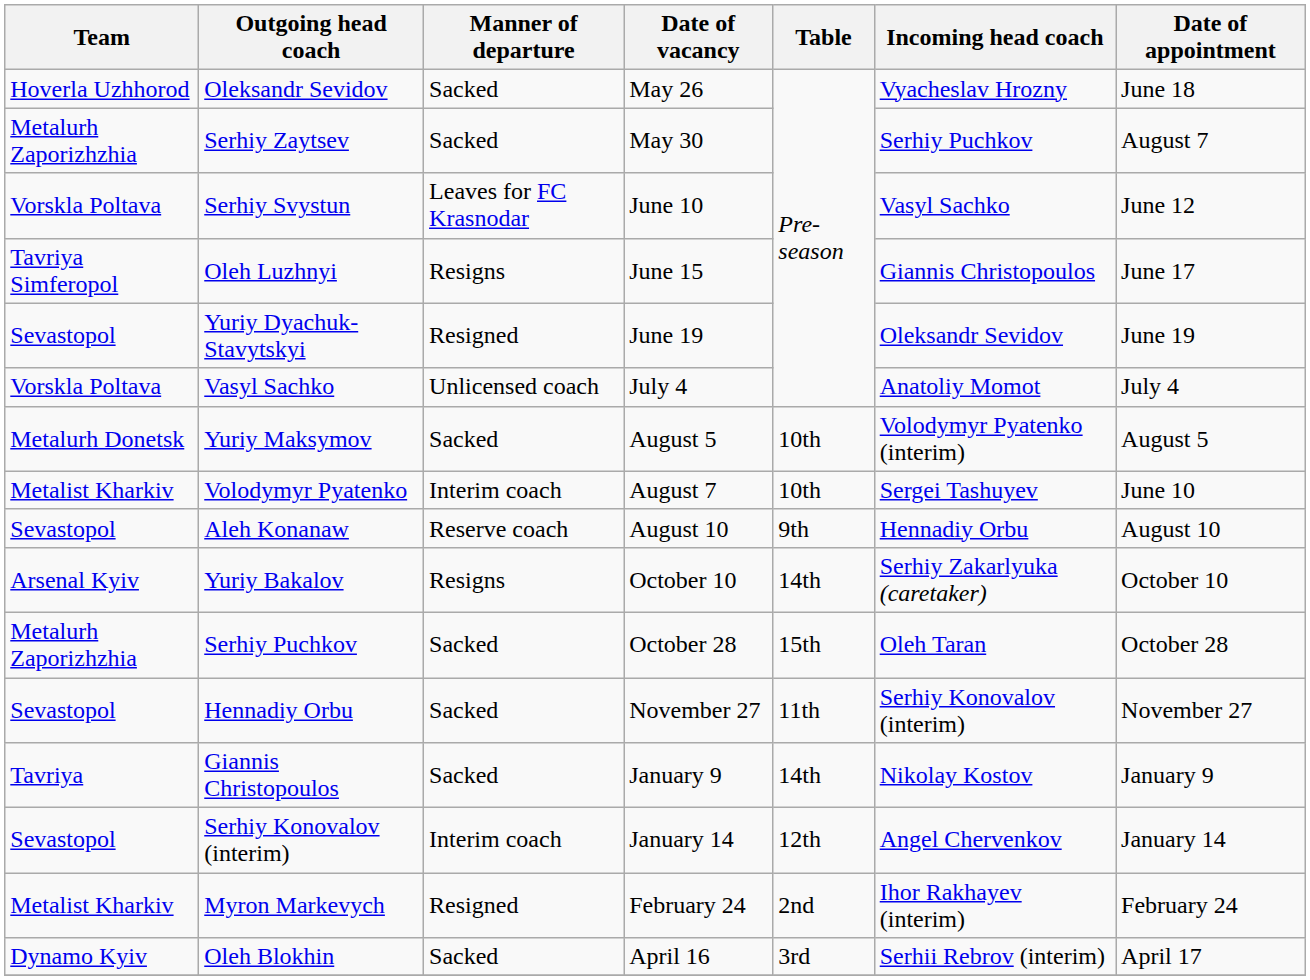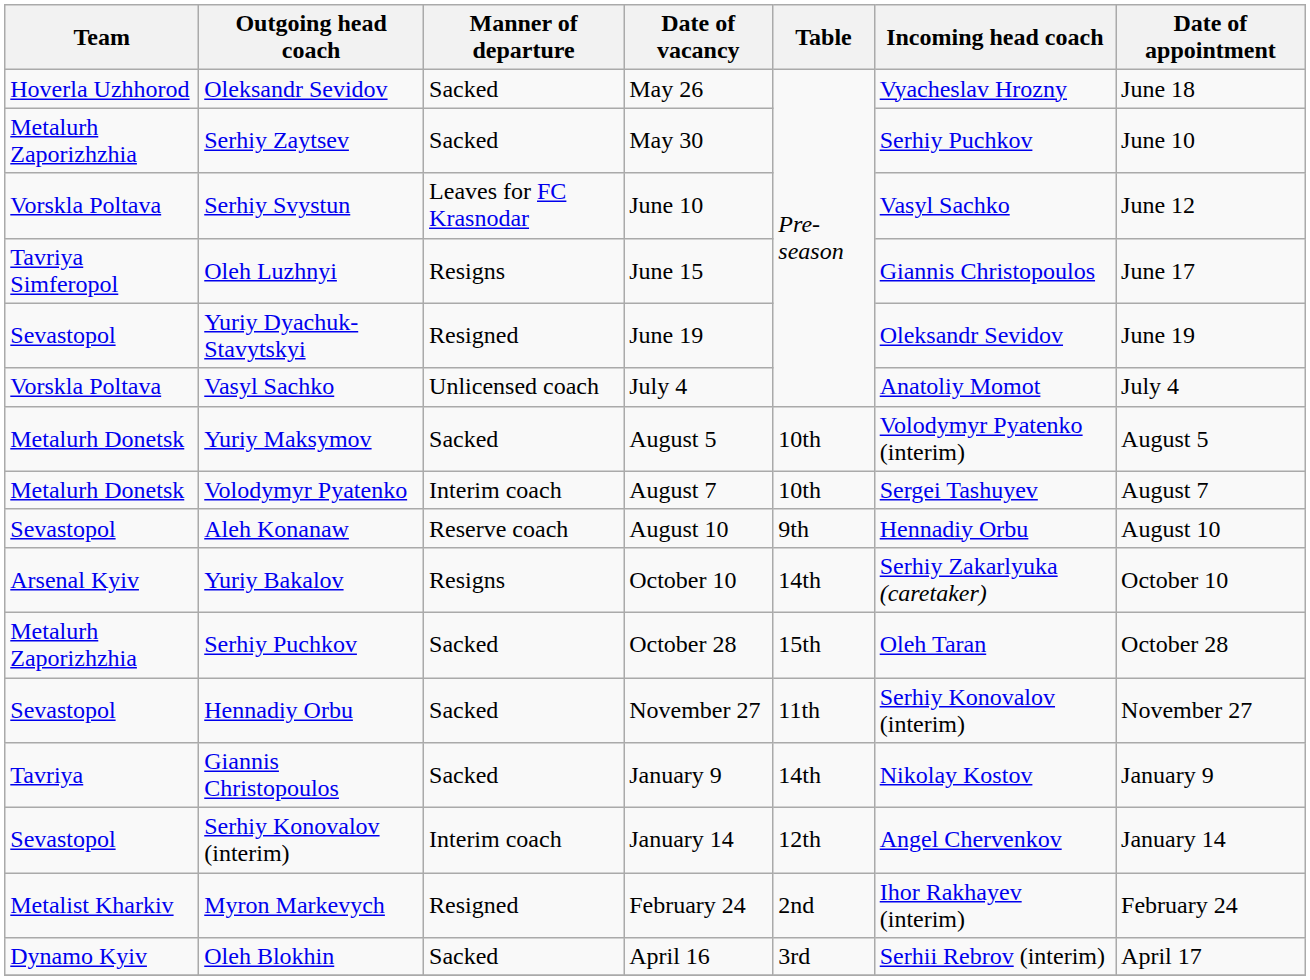 <table class="wikitable sortable">
 <tr>
 <th>Team</th>
 <th>Outgoing head coach</th>
 <th>Manner of departure</th>
 <th>Date of vacancy</th>
 <th>Table</th>
 <th>Incoming head coach</th>
 <th>Date of appointment</th>
 </tr>
 <tr>
 <td><a href='#'>Hoverla Uzhhorod</a></td>
 <td> <a href='#'>Oleksandr Sevidov</a></td>
 <td>Sacked</td>
 <td>May 26</td>
 <td rowspan=6><em>Pre-season</em></td>
 <td> <a href='#'>Vyacheslav Hrozny</a></td>
 <td>June 18</td>
 </tr>
 <tr>
 <td><a href='#'>Metalurh Zaporizhzhia</a></td>
 <td> <a href='#'>Serhiy Zaytsev</a></td>
 <td>Sacked</td>
 <td>May 30</td>
 <td> <a href='#'>Serhiy Puchkov</a></td>
-<td>August 7</td>
+<td>June 10</td>
 </tr>
 <tr>
 <td><a href='#'>Vorskla Poltava</a></td>
 <td> <a href='#'>Serhiy Svystun</a></td>
 <td>Leaves for <a href='#'>FC Krasnodar</a></td>
 <td>June 10</td>
 <td> <a href='#'>Vasyl Sachko</a></td>
 <td>June 12</td>
 </tr>
 <tr>
 <td><a href='#'>Tavriya Simferopol</a></td>
 <td> <a href='#'>Oleh Luzhnyi</a></td>
 <td>Resigns</td>
 <td>June 15</td>
 <td> <a href='#'>Giannis Christopoulos</a></td>
 <td>June 17</td>
 </tr>
 <tr>
 <td><a href='#'>Sevastopol</a></td>
 <td> <a href='#'>Yuriy Dyachuk-Stavytskyi</a></td>
 <td>Resigned</td>
 <td>June 19</td>
 <td> <a href='#'>Oleksandr Sevidov</a></td>
 <td>June 19</td>
 </tr>
 <tr>
 <td><a href='#'>Vorskla Poltava</a></td>
 <td> <a href='#'>Vasyl Sachko</a></td>
 <td>Unlicensed coach</td>
 <td>July 4</td>
 <td> <a href='#'>Anatoliy Momot</a></td>
 <td>July 4</td>
 </tr>
 <tr>
 <td><a href='#'>Metalurh Donetsk</a></td>
 <td> <a href='#'>Yuriy Maksymov</a></td>
 <td>Sacked</td>
 <td>August 5</td>
 <td>10th</td>
 <td> <a href='#'>Volodymyr Pyatenko</a> (interim)</td>
 <td>August 5</td>
 </tr>
 <tr>
-<td><a href='#'>Metalist Kharkiv</a></td>
+<td><a href='#'>Metalurh Donetsk</a></td>
 <td> <a href='#'>Volodymyr Pyatenko</a></td>
 <td>Interim coach</td>
 <td>August 7</td>
 <td>10th</td>
 <td> <a href='#'>Sergei Tashuyev</a></td>
-<td>June 10</td>
+<td>August 7</td>
 </tr>
 <tr>
 <td><a href='#'>Sevastopol</a></td>
 <td> <a href='#'>Aleh Konanaw</a></td>
 <td>Reserve coach</td>
 <td>August 10</td>
 <td>9th</td>
 <td> <a href='#'>Hennadiy Orbu</a></td>
 <td>August 10</td>
 </tr>
 <tr>
 <td><a href='#'>Arsenal Kyiv</a></td>
 <td> <a href='#'>Yuriy Bakalov</a></td>
 <td>Resigns</td>
 <td>October 10</td>
 <td>14th</td>
 <td> <a href='#'>Serhiy Zakarlyuka</a> <em>(caretaker)</em></td>
 <td>October 10</td>
 </tr>
 <tr>
 <td><a href='#'>Metalurh Zaporizhzhia</a></td>
 <td> <a href='#'>Serhiy Puchkov</a></td>
 <td>Sacked</td>
 <td>October 28</td>
 <td>15th</td>
 <td> <a href='#'>Oleh Taran</a></td>
 <td>October 28</td>
 </tr>
 <tr>
 <td><a href='#'>Sevastopol</a></td>
 <td> <a href='#'>Hennadiy Orbu</a></td>
 <td>Sacked</td>
 <td>November 27</td>
 <td>11th</td>
 <td> <a href='#'>Serhiy Konovalov</a> (interim)</td>
 <td>November 27</td>
 </tr>
 <tr>
 <td><a href='#'>Tavriya</a></td>
 <td> <a href='#'>Giannis Christopoulos</a></td>
 <td>Sacked</td>
 <td>January 9</td>
 <td>14th</td>
 <td> <a href='#'>Nikolay Kostov</a></td>
 <td>January 9</td>
 </tr>
 <tr>
 <td><a href='#'>Sevastopol</a></td>
 <td> <a href='#'>Serhiy Konovalov</a> (interim)</td>
 <td>Interim coach</td>
 <td>January 14</td>
 <td>12th</td>
 <td> <a href='#'>Angel Chervenkov</a></td>
 <td>January 14</td>
 </tr>
 <tr>
 <td><a href='#'>Metalist Kharkiv</a></td>
 <td> <a href='#'>Myron Markevych</a></td>
 <td>Resigned</td>
 <td>February 24</td>
 <td>2nd</td>
 <td> <a href='#'>Ihor Rakhayev</a> (interim)</td>
 <td>February 24</td>
 </tr>
 <tr>
 <td><a href='#'>Dynamo Kyiv</a></td>
 <td> <a href='#'>Oleh Blokhin</a></td>
 <td>Sacked</td>
 <td>April 16</td>
 <td>3rd</td>
 <td> <a href='#'>Serhii Rebrov</a> (interim)</td>
 <td>April 17</td>
 </tr>
 <tr>
 </tr>
 </table>
